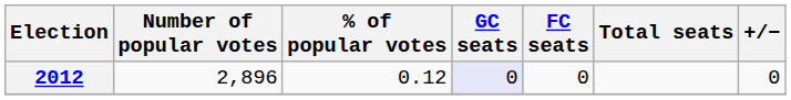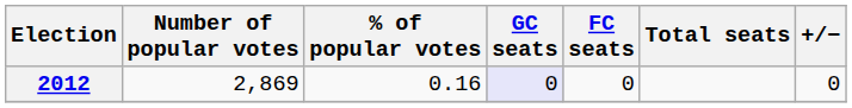 <table class="wikitable" style="text-align: right;">
 <tr align=center>
 <th><strong>Election</strong></th>
 <th>Number of<br>popular votes</th>
 <th>% of<br>popular votes</th>
 <th><a href='#'>GC</a><br>seats</th>
 <th><a href='#'>FC</a><br>seats</th>
 <th>Total seats</th>
 <th>+/−</th>
 </tr>
 <tr>
 <th><a href='#'>2012</a></th>
-<td>2,896</td>
-<td>0.12</td>
+<td>2,869</td>
+<td>0.16</td>
 <td style="background: lavender;">0</td>
 <td>0</td>
 <td></td>
 <td>0</td>
 </tr>
 <tr>
 </tr>
 </table>
